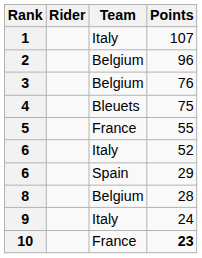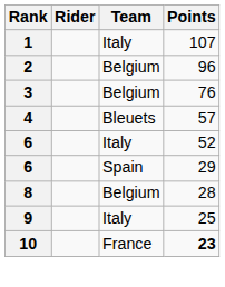 <table class="wikitable">
 <tr>
 <th scope="col">Rank</th>
 <th scope="col">Rider</th>
 <th scope="col">Team</th>
 <th scope="col">Points</th>
 </tr>
 <tr>
 <th scope="row">1</th>
 <td></td>
 <td>Italy</td>
 <td style="text-align:right;">107</td>
 </tr>
 <tr>
 <th scope="row">2</th>
 <td></td>
 <td>Belgium</td>
 <td style="text-align:right;">96</td>
 </tr>
 <tr>
 <th scope="row">3</th>
 <td></td>
 <td>Belgium</td>
 <td style="text-align:right;">76</td>
 </tr>
 <tr>
 <th scope="row">4</th>
 <td></td>
 <td>Bleuets</td>
-<td style="text-align:right;">75</td>
-</tr>
-<tr>
-<th scope="row">5</th>
-<td></td>
-<td>France</td>
-<td style="text-align:right;">55</td>
+<td style="text-align:right;">57</td>
 </tr>
 <tr>
 <th scope="row">6</th>
 <td></td>
 <td>Italy</td>
 <td style="text-align:right;">52</td>
 </tr>
 <tr>
 <th scope="row">6</th>
 <td></td>
 <td>Spain</td>
 <td style="text-align:right;">29</td>
 </tr>
 <tr>
 <th scope="row">8</th>
 <td></td>
 <td>Belgium</td>
 <td style="text-align:right;">28</td>
 </tr>
 <tr>
 <th scope="row">9</th>
 <td></td>
 <td>Italy</td>
-<td style="text-align:right;">24</td>
+<td style="text-align:right;">25</td>
 </tr>
 <tr>
 <th scope="row">10</th>
 <td></td>
 <td>France</td>
 <td style="text-align:right;"><strong>23</strong></td>
 </tr>
 </table>
